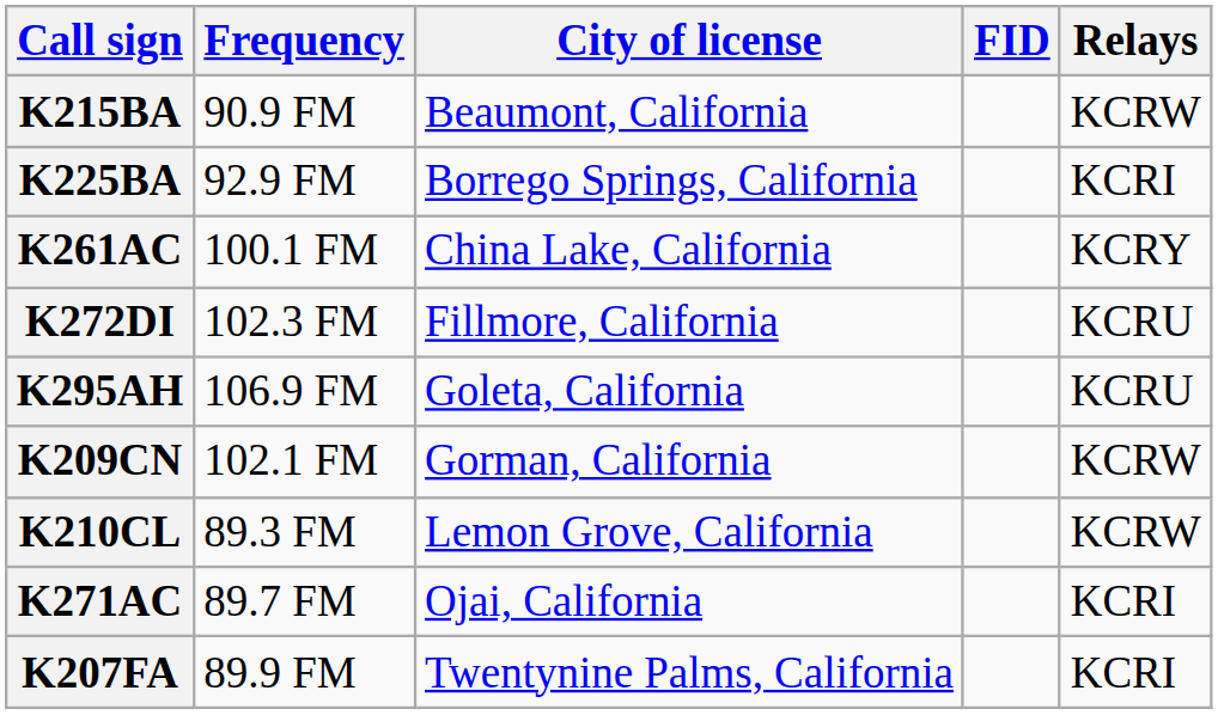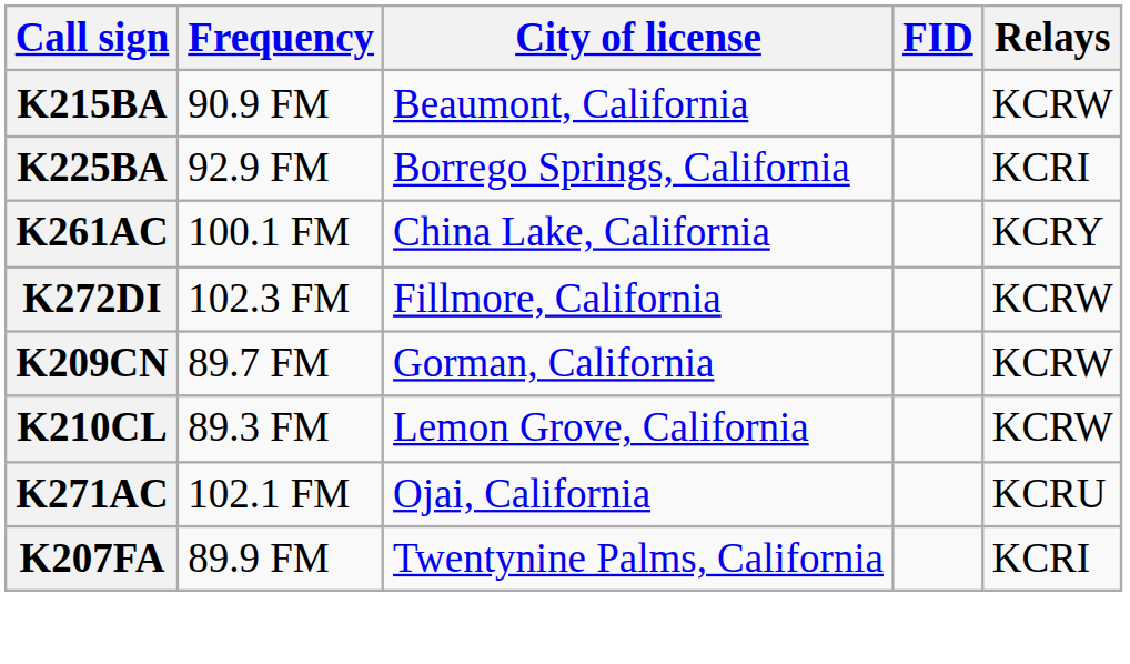 <table class="wikitable sortable">
 <tr>
 <th scope="col"><a href='#'>Call sign</a></th>
 <th scope="col" data-sort-type="number"><a href='#'>Frequency</a></th>
 <th scope="col"><a href='#'>City of license</a></th>
 <th scope="col" data-sort-type="number"><a href='#'>FID</a></th>
 <th scope="col">Relays</th>
 </tr>
 <tr>
 <th scope="row">K215BA</th>
 <td>90.9 FM</td>
 <td><a href='#'>Beaumont, California</a></td>
 <td></td>
 <td>KCRW</td>
 </tr>
 <tr>
 <th scope="row">K225BA</th>
 <td>92.9 FM</td>
 <td><a href='#'>Borrego Springs, California</a></td>
 <td></td>
 <td>KCRI</td>
 </tr>
 <tr>
 <th scope="row">K261AC</th>
 <td>100.1 FM</td>
 <td><a href='#'>China Lake, California</a></td>
 <td></td>
 <td>KCRY</td>
 </tr>
 <tr>
 <th scope="row">K272DI</th>
 <td>102.3 FM</td>
 <td><a href='#'>Fillmore, California</a></td>
 <td></td>
-<td>KCRU</td>
-</tr>
-<tr>
-<th scope="row">K295AH</th>
-<td>106.9 FM</td>
-<td><a href='#'>Goleta, California</a></td>
-<td></td>
-<td>KCRU</td>
+<td>KCRW</td>
 </tr>
 <tr>
 <th scope="row">K209CN</th>
-<td>102.1 FM</td>
+<td>89.7 FM</td>
 <td><a href='#'>Gorman, California</a></td>
 <td></td>
 <td>KCRW</td>
 </tr>
 <tr>
 <th scope="row">K210CL</th>
 <td>89.3 FM</td>
 <td><a href='#'>Lemon Grove, California</a></td>
 <td></td>
 <td>KCRW</td>
 </tr>
 <tr>
 <th scope="row">K271AC</th>
-<td>89.7 FM</td>
+<td>102.1 FM</td>
 <td><a href='#'>Ojai, California</a></td>
 <td></td>
-<td>KCRI</td>
+<td>KCRU</td>
 </tr>
 <tr>
 <th scope="row">K207FA</th>
 <td>89.9 FM</td>
 <td><a href='#'>Twentynine Palms, California</a></td>
 <td></td>
 <td>KCRI</td>
 </tr>
 </table>
